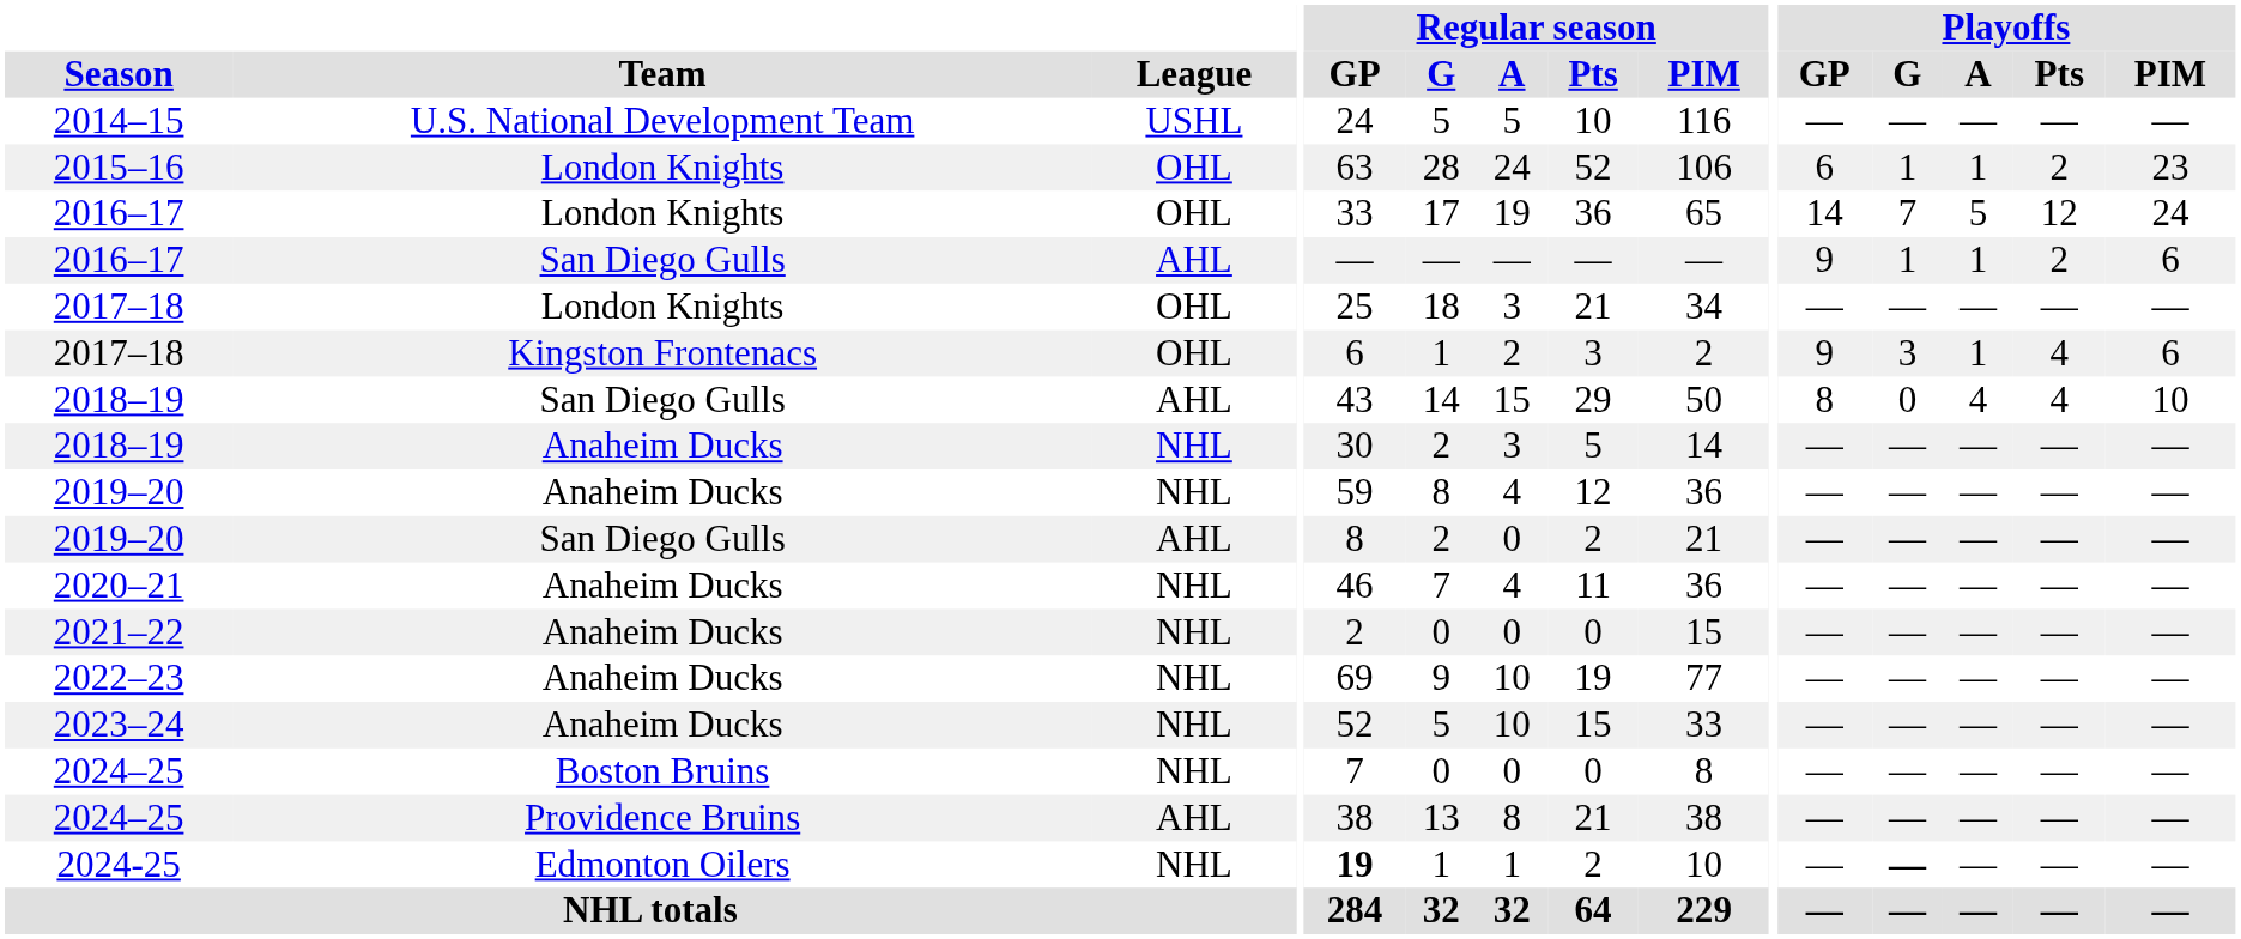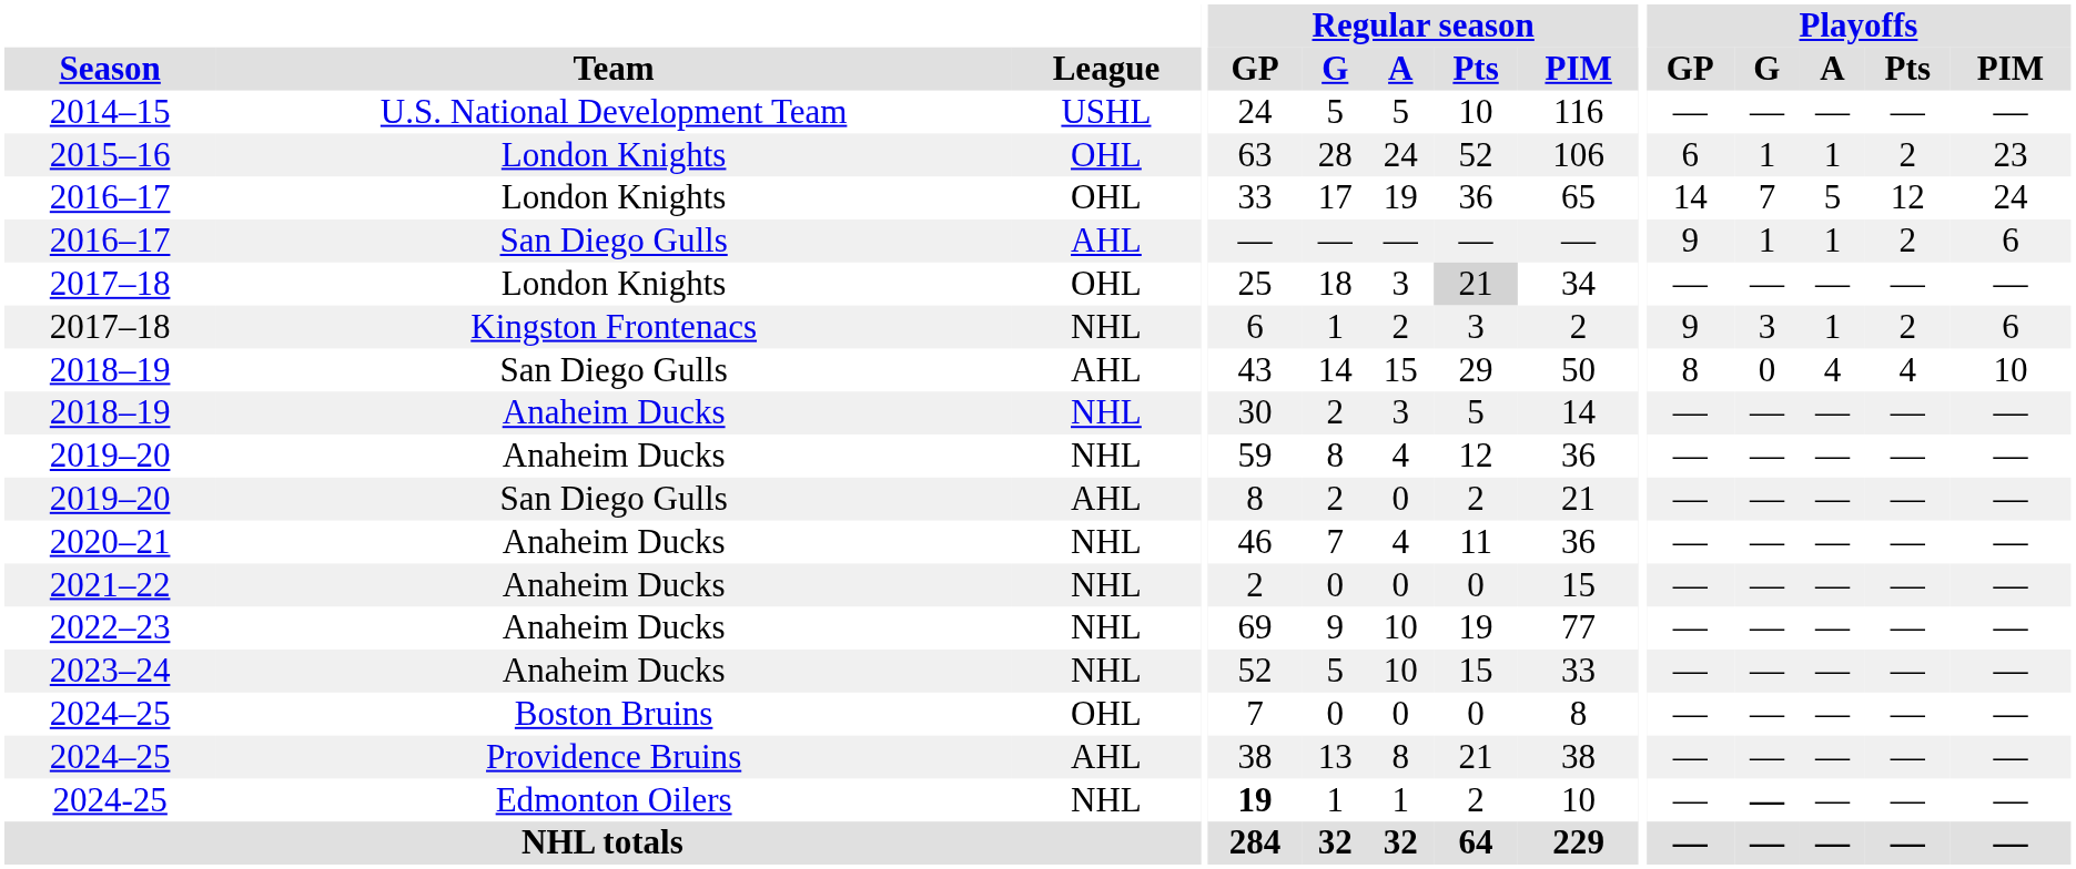 <table border="0" cellpadding="1" cellspacing="0" style="text-align:center; width:60em">
 <tr bgcolor="#e0e0e0">
 <th colspan="3" bgcolor="#ffffff"></th>
 <th rowspan="100" bgcolor="#ffffff"></th>
 <th colspan="5"><a href='#'>Regular season</a></th>
 <th rowspan="100" bgcolor="#ffffff"></th>
 <th colspan="5"><a href='#'>Playoffs</a></th>
 </tr>
 <tr bgcolor="#e0e0e0">
 <th><a href='#'>Season</a></th>
 <th>Team</th>
 <th>League</th>
 <th>GP</th>
 <th><a href='#'>G</a></th>
 <th><a href='#'>A</a></th>
 <th><a href='#'>Pts</a></th>
 <th><a href='#'>PIM</a></th>
 <th>GP</th>
 <th>G</th>
 <th>A</th>
 <th>Pts</th>
 <th>PIM</th>
 </tr>
 <tr>
 <td><a href='#'>2014–15</a></td>
 <td><a href='#'>U.S. National Development Team</a></td>
 <td><a href='#'>USHL</a></td>
 <td>24</td>
 <td>5</td>
 <td>5</td>
 <td>10</td>
 <td>116</td>
 <td>—</td>
 <td>—</td>
 <td>—</td>
 <td>—</td>
 <td>—</td>
 </tr>
 <tr bgcolor="#f0f0f0">
 <td><a href='#'>2015–16</a></td>
 <td><a href='#'>London Knights</a></td>
 <td><a href='#'>OHL</a></td>
 <td>63</td>
 <td>28</td>
 <td>24</td>
 <td>52</td>
 <td>106</td>
 <td>6</td>
 <td>1</td>
 <td>1</td>
 <td>2</td>
 <td>23</td>
 </tr>
 <tr>
 <td><a href='#'>2016–17</a></td>
 <td>London Knights</td>
 <td>OHL</td>
 <td>33</td>
 <td>17</td>
 <td>19</td>
 <td>36</td>
 <td>65</td>
 <td>14</td>
 <td>7</td>
 <td>5</td>
 <td>12</td>
 <td>24</td>
 </tr>
 <tr bgcolor="#f0f0f0">
 <td><a href='#'>2016–17</a></td>
 <td><a href='#'>San Diego Gulls</a></td>
 <td><a href='#'>AHL</a></td>
 <td>—</td>
 <td>—</td>
 <td>—</td>
 <td>—</td>
 <td>—</td>
 <td>9</td>
 <td>1</td>
 <td>1</td>
 <td>2</td>
 <td>6</td>
 </tr>
 <tr>
 <td><a href='#'>2017–18</a></td>
 <td>London Knights</td>
 <td>OHL</td>
 <td>25</td>
 <td>18</td>
 <td>3</td>
-<td>21</td>
+<td style="background: lightgrey;">21</td>
 <td>34</td>
 <td>—</td>
 <td>—</td>
 <td>—</td>
 <td>—</td>
 <td>—</td>
 </tr>
 <tr bgcolor="#f0f0f0">
 <td>2017–18</td>
 <td><a href='#'>Kingston Frontenacs</a></td>
-<td>OHL</td>
+<td>NHL</td>
 <td>6</td>
 <td>1</td>
 <td>2</td>
 <td>3</td>
 <td>2</td>
 <td>9</td>
 <td>3</td>
 <td>1</td>
-<td>4</td>
+<td>2</td>
 <td>6</td>
 </tr>
 <tr>
 <td><a href='#'>2018–19</a></td>
 <td>San Diego Gulls</td>
 <td>AHL</td>
 <td>43</td>
 <td>14</td>
 <td>15</td>
 <td>29</td>
 <td>50</td>
 <td>8</td>
 <td>0</td>
 <td>4</td>
 <td>4</td>
 <td>10</td>
 </tr>
 <tr bgcolor="#f0f0f0">
 <td><a href='#'>2018–19</a></td>
 <td><a href='#'>Anaheim Ducks</a></td>
 <td><a href='#'>NHL</a></td>
 <td>30</td>
 <td>2</td>
 <td>3</td>
 <td>5</td>
 <td>14</td>
 <td>—</td>
 <td>—</td>
 <td>—</td>
 <td>—</td>
 <td>—</td>
 </tr>
 <tr>
 <td><a href='#'>2019–20</a></td>
 <td>Anaheim Ducks</td>
 <td>NHL</td>
 <td>59</td>
 <td>8</td>
 <td>4</td>
 <td>12</td>
 <td>36</td>
 <td>—</td>
 <td>—</td>
 <td>—</td>
 <td>—</td>
 <td>—</td>
 </tr>
 <tr bgcolor="#f0f0f0">
 <td><a href='#'>2019–20</a></td>
 <td>San Diego Gulls</td>
 <td>AHL</td>
 <td>8</td>
 <td>2</td>
 <td>0</td>
 <td>2</td>
 <td>21</td>
 <td>—</td>
 <td>—</td>
 <td>—</td>
 <td>—</td>
 <td>—</td>
 </tr>
 <tr>
 <td><a href='#'>2020–21</a></td>
 <td>Anaheim Ducks</td>
 <td>NHL</td>
 <td>46</td>
 <td>7</td>
 <td>4</td>
 <td>11</td>
 <td>36</td>
 <td>—</td>
 <td>—</td>
 <td>—</td>
 <td>—</td>
 <td>—</td>
 </tr>
 <tr bgcolor="#f0f0f0">
 <td><a href='#'>2021–22</a></td>
 <td>Anaheim Ducks</td>
 <td>NHL</td>
 <td>2</td>
 <td>0</td>
 <td>0</td>
 <td>0</td>
 <td>15</td>
 <td>—</td>
 <td>—</td>
 <td>—</td>
 <td>—</td>
 <td>—</td>
 </tr>
 <tr>
 <td><a href='#'>2022–23</a></td>
 <td>Anaheim Ducks</td>
 <td>NHL</td>
 <td>69</td>
 <td>9</td>
 <td>10</td>
 <td>19</td>
 <td>77</td>
 <td>—</td>
 <td>—</td>
 <td>—</td>
 <td>—</td>
 <td>—</td>
 </tr>
 <tr bgcolor="#f0f0f0">
 <td><a href='#'>2023–24</a></td>
 <td>Anaheim Ducks</td>
 <td>NHL</td>
 <td>52</td>
 <td>5</td>
 <td>10</td>
 <td>15</td>
 <td>33</td>
 <td>—</td>
 <td>—</td>
 <td>—</td>
 <td>—</td>
 <td>—</td>
 </tr>
 <tr>
 <td><a href='#'>2024–25</a></td>
 <td><a href='#'>Boston Bruins</a></td>
-<td>NHL</td>
+<td>OHL</td>
 <td>7</td>
 <td>0</td>
 <td>0</td>
 <td>0</td>
 <td>8</td>
 <td>—</td>
 <td>—</td>
 <td>—</td>
 <td>—</td>
 <td>—</td>
 </tr>
 <tr bgcolor="#f0f0f0">
 <td><a href='#'>2024–25</a></td>
 <td><a href='#'>Providence Bruins</a></td>
 <td>AHL</td>
 <td>38</td>
 <td>13</td>
 <td>8</td>
 <td>21</td>
 <td>38</td>
 <td>—</td>
 <td>—</td>
 <td>—</td>
 <td>—</td>
 <td>—</td>
 </tr>
 <tr>
 <td><a href='#'>2024-25</a></td>
 <td><a href='#'>Edmonton Oilers</a></td>
 <td>NHL</td>
 <th>19</th>
 <td>1</td>
 <td>1</td>
 <td>2</td>
 <td>10</td>
 <td>—</td>
 <th>—</th>
 <td>—</td>
 <td>—</td>
 <td>—</td>
 </tr>
 <tr bgcolor="#e0e0e0">
 <th colspan="3">NHL totals</th>
 <th>284</th>
 <th>32</th>
 <th>32</th>
 <th>64</th>
 <th>229</th>
 <th>—</th>
 <th>—</th>
 <th>—</th>
 <th>—</th>
 <th>—</th>
 </tr>
 </table>
